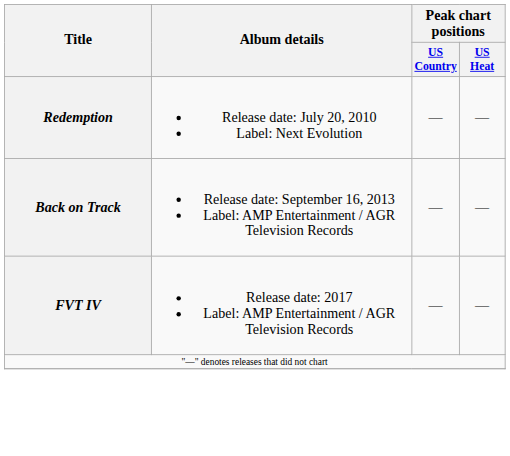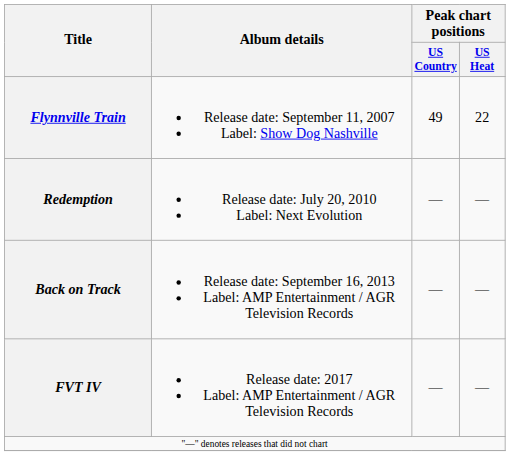 <table class="wikitable plainrowheaders" style="text-align:center;">
 <tr>
 <th rowspan="2" style="width:10em;">Title</th>
 <th rowspan="2" style="width:18em;">Album details</th>
 <th colspan="2">Peak chart<br>positions</th>
 </tr>
 <tr style="font-size:smaller;">
 <th width="45"><a href='#'>US Country</a><br></th>
 <th width="45"><a href='#'>US<br>Heat</a><br></th>
+</tr>
+<tr>
+<th scope="row"><em><a href='#'>Flynnville Train</a></em></th>
+<td><br><ul><li>Release date: September 11, 2007</li><li>Label: <a href='#'>Show Dog Nashville</a></li></ul></td>
+<td>49</td>
+<td>22</td>
 </tr>
 <tr>
 <th scope="row"><em>Redemption</em></th>
 <td><br><ul><li>Release date: July 20, 2010</li><li>Label: Next Evolution</li></ul></td>
 <td>—</td>
 <td>—</td>
 </tr>
 <tr>
 <th scope="row"><em>Back on Track</em></th>
 <td><br><ul><li>Release date: September 16, 2013</li><li>Label: AMP Entertainment / AGR Television Records</li></ul></td>
 <td>—</td>
 <td>—</td>
 </tr>
 <tr>
 <th scope="row"><em>FVT IV</em></th>
 <td><br><ul><li>Release date: 2017</li><li>Label: AMP Entertainment / AGR Television Records</li></ul></td>
 <td>—</td>
 <td>—</td>
 </tr>
 <tr>
 <td colspan="4" style="font-size:8pt">"—" denotes releases that did not chart</td>
 </tr>
 <tr>
 </tr>
 </table>
